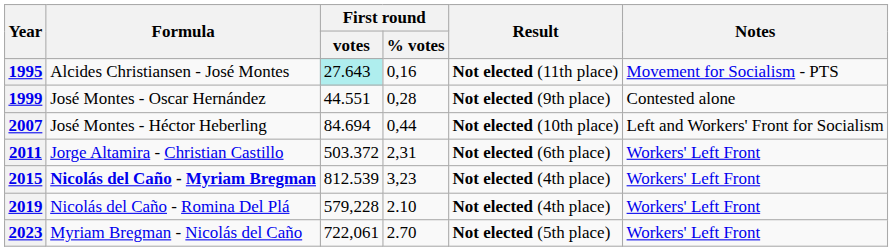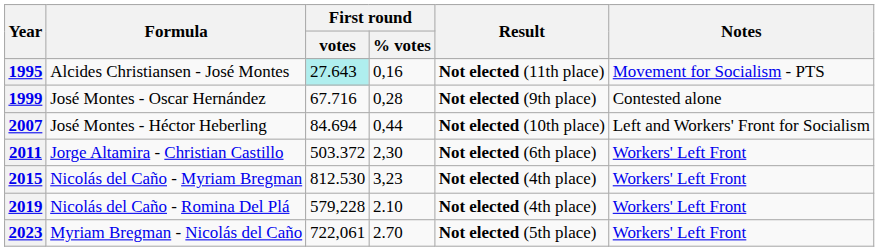 <table class="wikitable">
 <tr>
 <th rowspan="2">Year</th>
 <th rowspan="2">Formula</th>
 <th colspan="2">First round</th>
 <th rowspan="2">Result</th>
 <th rowspan="2">Notes</th>
 </tr>
 <tr>
 <th>votes</th>
 <th>% votes</th>
 </tr>
 <tr>
 <th><a href='#'>1995</a></th>
 <td>Alcides Christiansen - José Montes</td>
 <td style="background: paleturquoise;">27.643</td>
 <td>0,16</td>
 <td><strong>Not elected</strong> (11th place)</td>
 <td><a href='#'>Movement for Socialism</a> - PTS</td>
 </tr>
 <tr>
 <th><a href='#'>1999</a></th>
 <td>José Montes - Oscar Hernández</td>
-<td>44.551</td>
+<td>67.716</td>
 <td>0,28</td>
 <td><strong>Not elected</strong> (9th place)</td>
 <td>Contested alone</td>
 </tr>
 <tr>
 <th><a href='#'>2007</a></th>
 <td>José Montes - Héctor Heberling</td>
 <td>84.694</td>
 <td>0,44</td>
 <td><strong>Not elected</strong> (10th place)</td>
 <td>Left and Workers' Front for Socialism</td>
 </tr>
 <tr>
 <th><a href='#'>2011</a></th>
 <td><a href='#'>Jorge Altamira</a> - <a href='#'>Christian Castillo</a></td>
 <td>503.372</td>
-<td>2,31</td>
+<td>2,30</td>
 <td><strong>Not elected</strong> (6th place)</td>
 <td><a href='#'>Workers' Left Front</a></td>
 </tr>
 <tr>
 <th><a href='#'>2015</a></th>
-<td><strong><a href='#'>Nicolás del Caño</a> - <a href='#'>Myriam Bregman</a></strong></td>
-<td>812.539</td>
+<td><a href='#'>Nicolás del Caño</a> - <a href='#'>Myriam Bregman</a></td>
+<td>812.530</td>
 <td>3,23</td>
 <td><strong>Not elected</strong> (4th place)</td>
 <td><a href='#'>Workers' Left Front</a></td>
 </tr>
 <tr>
 <th><a href='#'>2019</a></th>
 <td><a href='#'>Nicolás del Caño</a> - <a href='#'>Romina Del Plá</a></td>
 <td>579,228</td>
 <td>2.10</td>
 <td><strong>Not elected</strong> (4th place)</td>
 <td><a href='#'>Workers' Left Front</a></td>
 </tr>
 <tr>
 <th><a href='#'>2023</a></th>
 <td><a href='#'>Myriam Bregman</a> - <a href='#'>Nicolás del Caño</a></td>
 <td>722,061</td>
 <td>2.70</td>
 <td><strong>Not elected</strong> (5th place)</td>
 <td><a href='#'>Workers' Left Front</a></td>
 </tr>
 </table>
